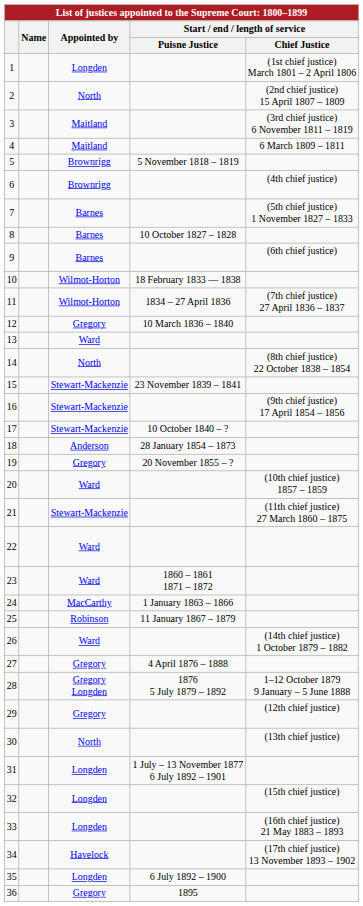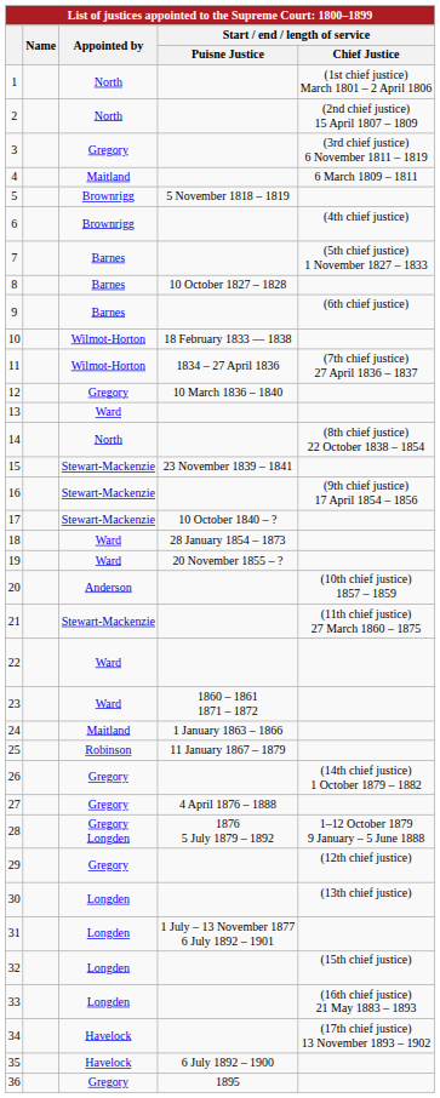 <table class="wikitable sortable sticky-header-multi mw-collapsible" style="font-size:90%; text-align:center">
 <tr>
 <th colspan=5 style="color:#FFF; background:#AE1C23;">List of justices appointed to the Supreme Court: 1800–1899</th>
 </tr>
 <tr>
 <th rowspan=2></th>
 <th rowspan=2>Name</th>
 <th rowspan=2>Appointed by</th>
 <th colspan=2>Start / end / length of service</th>
 </tr>
 <tr>
 <th class="unsortable">Puisne Justice</th>
 <th class="unsortable">Chief Justice</th>
 </tr>
 <tr>
 <td>1</td>
 <td></td>
-<td><a href='#'>Longden</a></td>
+<td><a href='#'>North</a></td>
 <td></td>
 <td>(1st chief justice) <br> March 1801 – 2 April 1806</td>
 </tr>
 <tr>
 <td>2</td>
 <td></td>
 <td><a href='#'>North</a></td>
 <td> <br> </td>
 <td>(2nd chief justice) <br> 15 April 1807 – 1809</td>
 </tr>
 <tr>
 <td>3</td>
 <td></td>
-<td><a href='#'>Maitland</a></td>
+<td><a href='#'>Gregory</a></td>
 <td> <br> </td>
 <td>(3rd chief justice) <br> 6 November 1811 – 1819</td>
 </tr>
 <tr>
 <td>4</td>
 <td></td>
 <td><a href='#'>Maitland</a></td>
 <td> <br> </td>
 <td>6 March 1809 – 1811</td>
 </tr>
 <tr>
 <td>5</td>
 <td></td>
 <td><a href='#'>Brownrigg</a></td>
 <td>5 November 1818 – 1819</td>
 <td></td>
 </tr>
 <tr>
 <td>6</td>
 <td></td>
 <td><a href='#'>Brownrigg</a></td>
 <td></td>
 <td>(4th chief justice) <br>  <br> </td>
 </tr>
 <tr>
 <td>7</td>
 <td></td>
 <td><a href='#'>Barnes</a></td>
 <td> <br> </td>
 <td>(5th chief justice) <br> 1 November 1827 – 1833</td>
 </tr>
 <tr>
 <td>8</td>
 <td></td>
 <td><a href='#'>Barnes</a></td>
 <td>10 October 1827 – 1828</td>
 <td></td>
 </tr>
 <tr>
 <td>9</td>
 <td></td>
 <td><a href='#'>Barnes</a></td>
 <td> <br> </td>
 <td>(6th chief justice) <br>  <br> </td>
 </tr>
 <tr>
 <td>10</td>
 <td></td>
 <td><a href='#'>Wilmot-Horton</a></td>
 <td>18 February 1833 — 1838</td>
 <td></td>
 </tr>
 <tr>
 <td>11</td>
 <td></td>
 <td><a href='#'>Wilmot-Horton</a></td>
 <td>1834 – 27 April 1836</td>
 <td>(7th chief justice) <br> 27 April 1836 – 1837</td>
 </tr>
 <tr>
 <td>12</td>
 <td></td>
 <td><a href='#'>Gregory</a></td>
 <td>10 March 1836 – 1840</td>
 <td></td>
 </tr>
 <tr>
 <td>13</td>
 <td></td>
 <td><a href='#'>Ward</a></td>
 <td> <br> </td>
 <td></td>
 </tr>
 <tr>
 <td>14</td>
 <td></td>
 <td><a href='#'>North</a></td>
 <td></td>
 <td>(8th chief justice) <br> 22 October 1838 – 1854</td>
 </tr>
 <tr>
 <td>15</td>
 <td></td>
 <td><a href='#'>Stewart-Mackenzie</a></td>
 <td>23 November 1839 – 1841</td>
 <td></td>
 </tr>
 <tr>
 <td>16</td>
 <td></td>
 <td><a href='#'>Stewart-Mackenzie</a></td>
 <td> <br> </td>
 <td>(9th chief justice) <br> 17 April 1854 – 1856</td>
 </tr>
 <tr>
 <td>17</td>
 <td></td>
 <td><a href='#'>Stewart-Mackenzie</a></td>
 <td>10 October 1840 – ?</td>
 <td></td>
 </tr>
 <tr>
 <td>18</td>
 <td></td>
-<td><a href='#'>Anderson</a></td>
+<td><a href='#'>Ward</a></td>
 <td>28 January 1854 – 1873</td>
 <td></td>
 </tr>
 <tr>
 <td>19</td>
 <td></td>
-<td><a href='#'>Gregory</a></td>
+<td><a href='#'>Ward</a></td>
 <td>20 November 1855 – ?</td>
 <td></td>
 </tr>
 <tr>
 <td>20</td>
 <td></td>
-<td><a href='#'>Ward</a></td>
+<td><a href='#'>Anderson</a></td>
 <td></td>
 <td>(10th chief justice) <br> 1857 – 1859</td>
 </tr>
 <tr>
 <td>21</td>
 <td></td>
 <td><a href='#'>Stewart-Mackenzie</a></td>
 <td></td>
 <td>(11th chief justice) <br> 27 March 1860 – 1875</td>
 </tr>
 <tr>
 <td>22</td>
 <td></td>
 <td><a href='#'>Ward</a></td>
 <td> <br>  <br>  <br> </td>
 <td></td>
 </tr>
 <tr>
 <td>23</td>
 <td></td>
 <td><a href='#'>Ward</a></td>
 <td>1860 – 1861 <br> 1871 – 1872</td>
 <td></td>
 </tr>
 <tr>
 <td>24</td>
 <td></td>
-<td><a href='#'>MacCarthy</a></td>
+<td><a href='#'>Maitland</a></td>
 <td>1 January 1863 – 1866</td>
 <td></td>
 </tr>
 <tr>
 <td>25</td>
 <td></td>
 <td><a href='#'>Robinson</a></td>
 <td>11 January 1867 – 1879</td>
 <td></td>
 </tr>
 <tr>
 <td>26</td>
 <td></td>
-<td><a href='#'>Ward</a></td>
+<td><a href='#'>Gregory</a></td>
 <td> <br> </td>
 <td>(14th chief justice) <br> 1 October 1879 – 1882</td>
 </tr>
 <tr>
 <td>27</td>
 <td></td>
 <td><a href='#'>Gregory</a></td>
 <td>4 April 1876 – 1888</td>
 <td></td>
 </tr>
 <tr>
 <td>28</td>
 <td></td>
 <td><a href='#'>Gregory</a> <br> <a href='#'>Longden</a></td>
 <td>1876 <br> 5 July 1879 – 1892</td>
 <td>1–12 October 1879 <br> 9 January – 5 June 1888</td>
 </tr>
 <tr>
 <td>29</td>
 <td></td>
 <td><a href='#'>Gregory</a></td>
 <td></td>
 <td>(12th chief justice) <br>  <br> </td>
 </tr>
 <tr>
 <td>30</td>
 <td></td>
-<td><a href='#'>North</a></td>
+<td><a href='#'>Longden</a></td>
 <td></td>
 <td>(13th chief justice) <br>  <br> </td>
 </tr>
 <tr>
 <td>31</td>
 <td></td>
 <td><a href='#'>Longden</a></td>
 <td>1 July – 13 November 1877 <br> 6 July 1892 – 1901</td>
 <td></td>
 </tr>
 <tr>
 <td>32</td>
 <td></td>
 <td><a href='#'>Longden</a></td>
 <td></td>
 <td>(15th chief justice) <br>  <br> </td>
 </tr>
 <tr>
 <td>33</td>
 <td></td>
 <td><a href='#'>Longden</a></td>
 <td></td>
 <td>(16th chief justice) <br> 21 May 1883 – 1893</td>
 </tr>
 <tr>
 <td>34</td>
 <td></td>
 <td><a href='#'>Havelock</a></td>
 <td></td>
 <td>(17th chief justice) <br> 13 November 1893 – 1902</td>
 </tr>
 <tr>
 <td>35</td>
 <td></td>
-<td><a href='#'>Longden</a></td>
+<td><a href='#'>Havelock</a></td>
 <td>6 July 1892 – 1900</td>
 <td></td>
 </tr>
 <tr>
 <td>36</td>
 <td></td>
 <td><a href='#'>Gregory</a></td>
 <td>1895</td>
 <td></td>
 </tr>
 </table>
